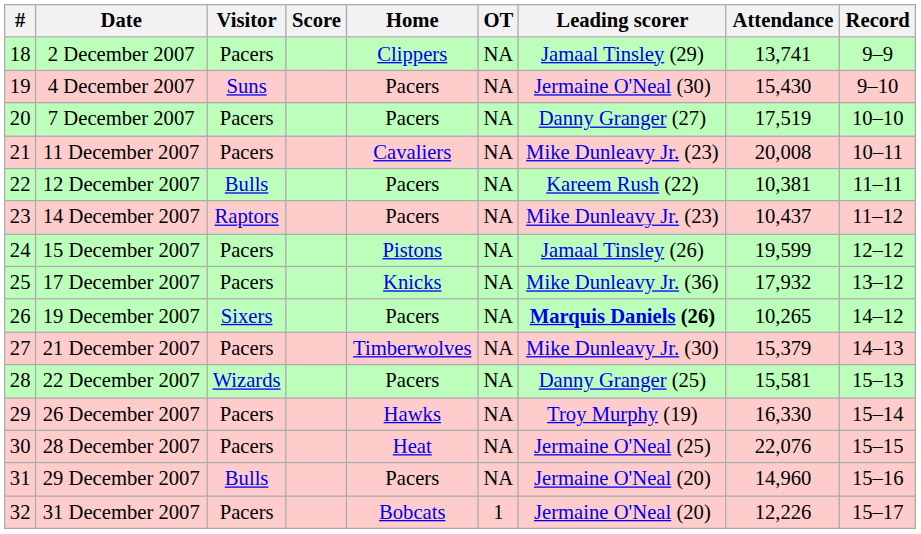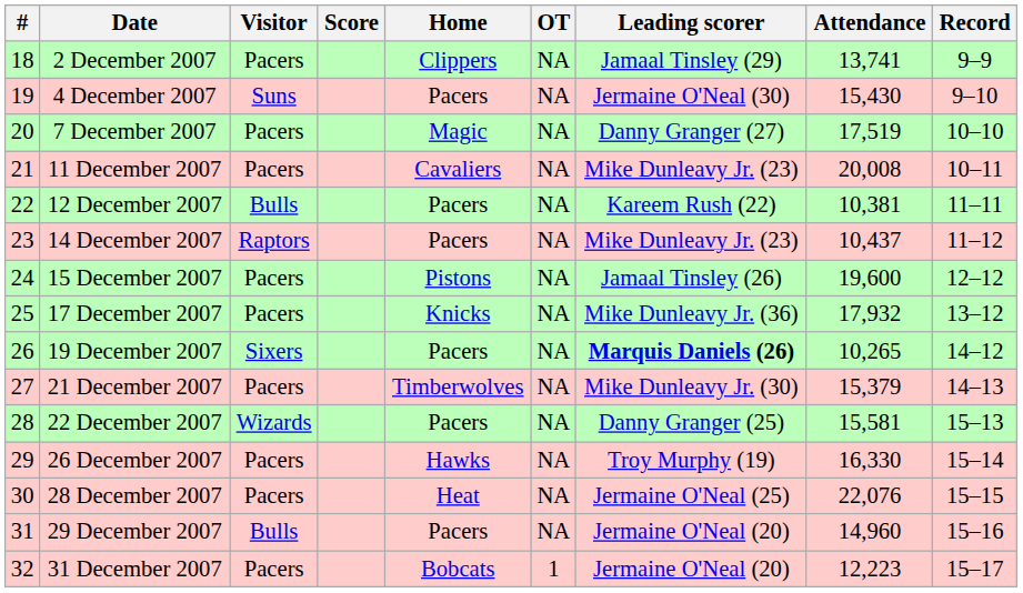 <table class="wikitable" width="80%" style="text-align:center;">
 <tr>
 <th>#</th>
 <th>Date</th>
 <th>Visitor</th>
 <th>Score</th>
 <th>Home</th>
 <th>OT</th>
 <th>Leading scorer</th>
 <th>Attendance</th>
 <th>Record</th>
 </tr>
 <tr bgcolor="#bbffbb">
 <td>18</td>
 <td>2 December 2007</td>
 <td>Pacers</td>
 <td></td>
 <td><a href='#'>Clippers</a></td>
 <td>NA</td>
 <td><a href='#'>Jamaal Tinsley</a> (29)</td>
 <td>13,741</td>
 <td>9–9</td>
 </tr>
 <tr bgcolor="#ffcccc">
 <td>19</td>
 <td>4 December 2007</td>
 <td><a href='#'>Suns</a></td>
 <td></td>
 <td>Pacers</td>
 <td>NA</td>
 <td><a href='#'>Jermaine O'Neal</a> (30)</td>
 <td>15,430</td>
 <td>9–10</td>
 </tr>
 <tr bgcolor="#bbffbb">
 <td>20</td>
 <td>7 December 2007</td>
 <td>Pacers</td>
 <td></td>
-<td>Pacers</td>
+<td><a href='#'>Magic</a></td>
 <td>NA</td>
 <td><a href='#'>Danny Granger</a> (27)</td>
 <td>17,519</td>
 <td>10–10</td>
 </tr>
 <tr bgcolor="#ffcccc">
 <td>21</td>
 <td>11 December 2007</td>
 <td>Pacers</td>
 <td></td>
 <td><a href='#'>Cavaliers</a></td>
 <td>NA</td>
 <td><a href='#'>Mike Dunleavy Jr.</a> (23)</td>
 <td>20,008</td>
 <td>10–11</td>
 </tr>
 <tr bgcolor="#bbffbb">
 <td>22</td>
 <td>12 December 2007</td>
 <td><a href='#'>Bulls</a></td>
 <td></td>
 <td>Pacers</td>
 <td>NA</td>
 <td><a href='#'>Kareem Rush</a> (22)</td>
 <td>10,381</td>
 <td>11–11</td>
 </tr>
 <tr bgcolor="#ffcccc">
 <td>23</td>
 <td>14 December 2007</td>
 <td><a href='#'>Raptors</a></td>
 <td></td>
 <td>Pacers</td>
 <td>NA</td>
 <td><a href='#'>Mike Dunleavy Jr.</a> (23)</td>
 <td>10,437</td>
 <td>11–12</td>
 </tr>
 <tr bgcolor="#bbffbb">
 <td>24</td>
 <td>15 December 2007</td>
 <td>Pacers</td>
 <td></td>
 <td><a href='#'>Pistons</a></td>
 <td>NA</td>
 <td><a href='#'>Jamaal Tinsley</a> (26)</td>
-<td>19,599</td>
+<td>19,600</td>
 <td>12–12</td>
 </tr>
 <tr bgcolor="#bbffbb">
 <td>25</td>
 <td>17 December 2007</td>
 <td>Pacers</td>
 <td></td>
 <td><a href='#'>Knicks</a></td>
 <td>NA</td>
 <td><a href='#'>Mike Dunleavy Jr.</a> (36)</td>
 <td>17,932</td>
 <td>13–12</td>
 </tr>
 <tr bgcolor="#bbffbb">
 <td>26</td>
 <td>19 December 2007</td>
 <td><a href='#'>Sixers</a></td>
 <td></td>
 <td>Pacers</td>
 <td>NA</td>
 <td><strong><a href='#'>Marquis Daniels</a> (26)</strong></td>
 <td>10,265</td>
 <td>14–12</td>
 </tr>
 <tr bgcolor="#ffcccc">
 <td>27</td>
 <td>21 December 2007</td>
 <td>Pacers</td>
 <td></td>
 <td><a href='#'>Timberwolves</a></td>
 <td>NA</td>
 <td><a href='#'>Mike Dunleavy Jr.</a> (30)</td>
 <td>15,379</td>
 <td>14–13</td>
 </tr>
 <tr bgcolor="#bbffbb">
 <td>28</td>
 <td>22 December 2007</td>
 <td><a href='#'>Wizards</a></td>
 <td></td>
 <td>Pacers</td>
 <td>NA</td>
 <td><a href='#'>Danny Granger</a> (25)</td>
 <td>15,581</td>
 <td>15–13</td>
 </tr>
 <tr bgcolor="#ffcccc">
 <td>29</td>
 <td>26 December 2007</td>
 <td>Pacers</td>
 <td></td>
 <td><a href='#'>Hawks</a></td>
 <td>NA</td>
 <td><a href='#'>Troy Murphy</a> (19)</td>
 <td>16,330</td>
 <td>15–14</td>
 </tr>
 <tr bgcolor="#ffcccc">
 <td>30</td>
 <td>28 December 2007</td>
 <td>Pacers</td>
 <td></td>
 <td><a href='#'>Heat</a></td>
 <td>NA</td>
 <td><a href='#'>Jermaine O'Neal</a> (25)</td>
 <td>22,076</td>
 <td>15–15</td>
 </tr>
 <tr bgcolor="#ffcccc">
 <td>31</td>
 <td>29 December 2007</td>
 <td><a href='#'>Bulls</a></td>
 <td></td>
 <td>Pacers</td>
 <td>NA</td>
 <td><a href='#'>Jermaine O'Neal</a> (20)</td>
 <td>14,960</td>
 <td>15–16</td>
 </tr>
 <tr bgcolor="#ffcccc">
 <td>32</td>
 <td>31 December 2007</td>
 <td>Pacers</td>
 <td></td>
 <td><a href='#'>Bobcats</a></td>
 <td>1</td>
 <td><a href='#'>Jermaine O'Neal</a> (20)</td>
-<td>12,226</td>
+<td>12,223</td>
 <td>15–17</td>
 </tr>
 </table>
